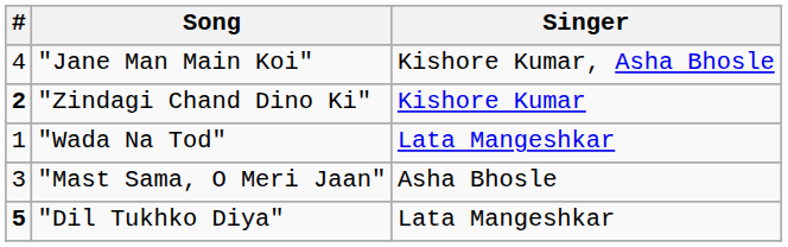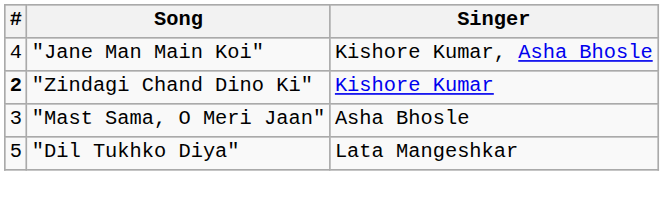 <table class="wikitable" style="font-size:95%;">
 <tr>
 <th>#</th>
 <th>Song</th>
 <th>Singer</th>
 </tr>
 <tr>
 <td>4</td>
 <td>"Jane Man Main Koi"</td>
 <td>Kishore Kumar, <a href='#'>Asha Bhosle</a></td>
 </tr>
 <tr>
 <td><strong>2</strong></td>
 <td>"Zindagi Chand Dino Ki"</td>
 <td><a href='#'>Kishore Kumar</a></td>
 </tr>
 <tr>
-<td>1</td>
-<td>"Wada Na Tod"</td>
-<td><a href='#'>Lata Mangeshkar</a></td>
-</tr>
-<tr>
 <td>3</td>
 <td>"Mast Sama, O Meri Jaan"</td>
 <td>Asha Bhosle</td>
 </tr>
 <tr>
-<td><strong>5</strong></td>
+<td>5</td>
 <td>"Dil Tukhko Diya"</td>
 <td>Lata Mangeshkar</td>
 </tr>
 </table>
